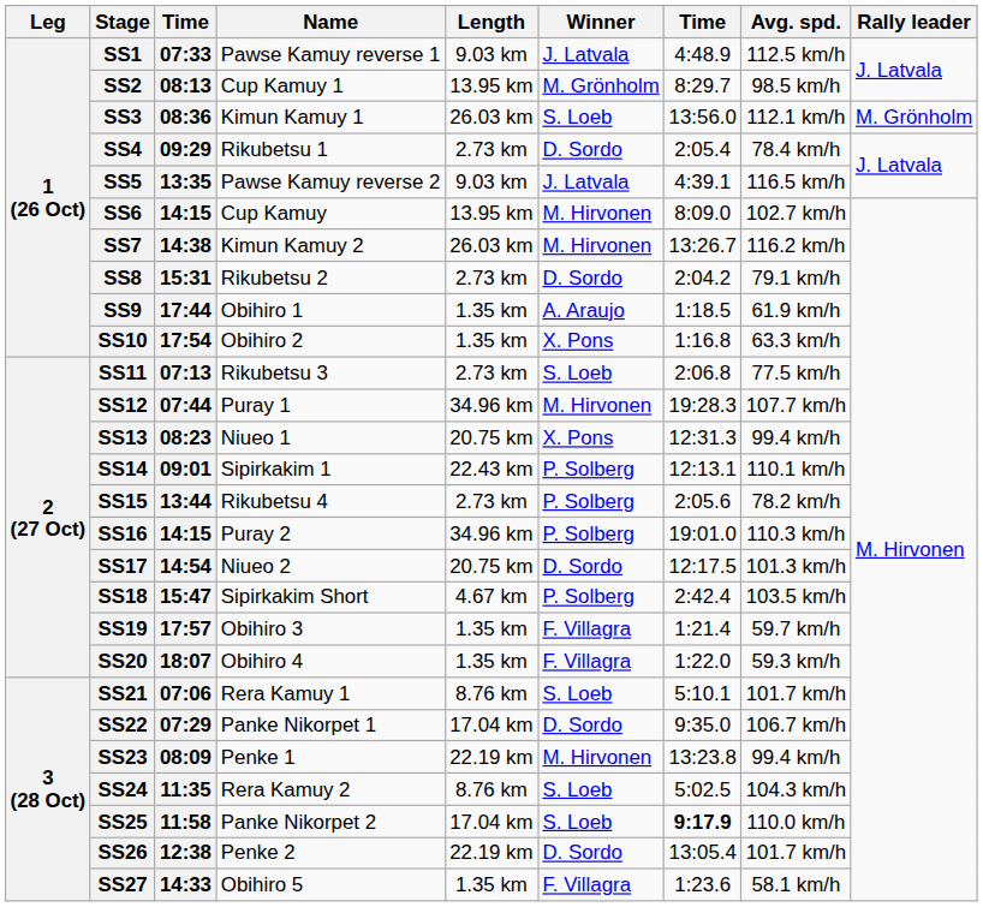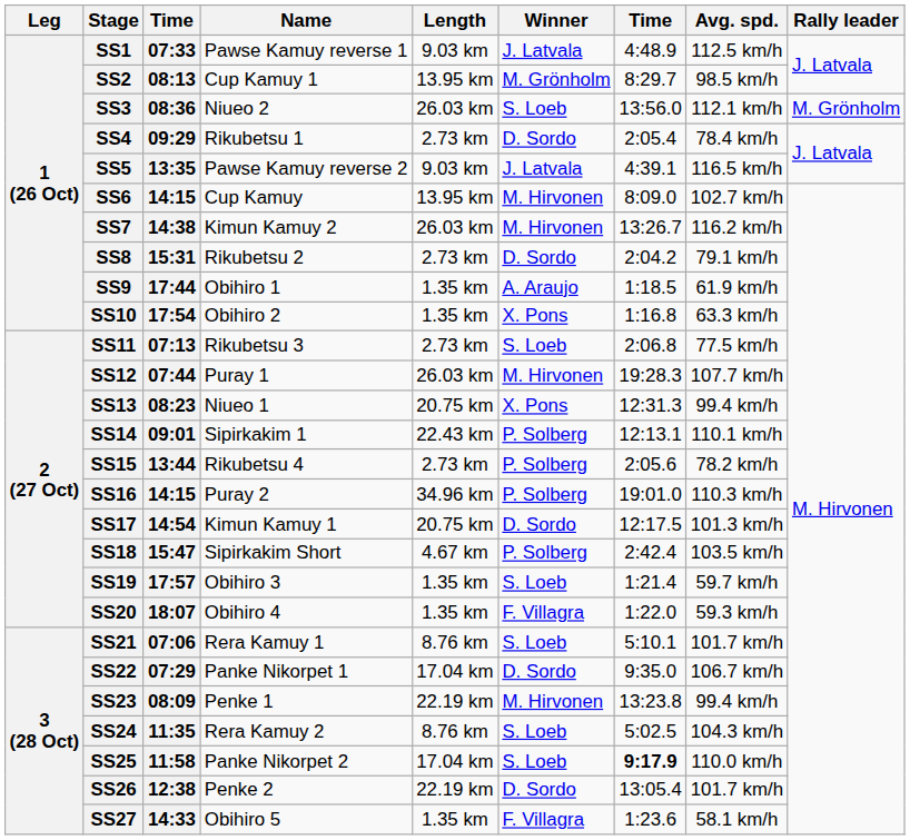 <table class="wikitable" style="text-align: center; font-size: 90%; max-width: 950px;">
 <tr>
 <th>Leg</th>
 <th>Stage</th>
 <th>Time</th>
 <th>Name</th>
 <th>Length</th>
 <th>Winner</th>
 <th>Time</th>
 <th>Avg. spd.</th>
 <th>Rally leader</th>
 </tr>
 <tr>
 <th rowspan="10">1<br>(26 Oct)</th>
 <th>SS1</th>
 <th>07:33</th>
 <td align=left>Pawse Kamuy reverse 1</td>
 <td>9.03 km</td>
 <td align=left> <a href='#'>J. Latvala</a></td>
 <td>4:48.9</td>
 <td>112.5 km/h</td>
 <td align=left rowspan="2"> <a href='#'>J. Latvala</a></td>
 </tr>
 <tr>
 <th>SS2</th>
 <th>08:13</th>
 <td align=left>Cup Kamuy 1</td>
 <td>13.95 km</td>
 <td align=left> <a href='#'>M. Grönholm</a></td>
 <td>8:29.7</td>
 <td>98.5 km/h</td>
 </tr>
 <tr>
 <th>SS3</th>
 <th>08:36</th>
-<td align=left>Kimun Kamuy 1</td>
+<td align=left>Niueo 2</td>
 <td>26.03 km</td>
 <td align=left> <a href='#'>S. Loeb</a></td>
 <td>13:56.0</td>
 <td>112.1 km/h</td>
 <td align=left> <a href='#'>M. Grönholm</a></td>
 </tr>
 <tr>
 <th>SS4</th>
 <th>09:29</th>
 <td align=left>Rikubetsu 1</td>
 <td>2.73 km</td>
 <td align=left> <a href='#'>D. Sordo</a></td>
 <td>2:05.4</td>
 <td>78.4 km/h</td>
 <td align=left rowspan="2"> <a href='#'>J. Latvala</a></td>
 </tr>
 <tr>
 <th>SS5</th>
 <th>13:35</th>
 <td align=left>Pawse Kamuy reverse 2</td>
 <td>9.03 km</td>
 <td align=left> <a href='#'>J. Latvala</a></td>
 <td>4:39.1</td>
 <td>116.5 km/h</td>
 </tr>
 <tr>
 <th>SS6</th>
 <th>14:15</th>
 <td align=left>Cup Kamuy</td>
 <td>13.95 km</td>
 <td align=left> <a href='#'>M. Hirvonen</a></td>
 <td>8:09.0</td>
 <td>102.7 km/h</td>
 <td align=left rowspan="22"> <a href='#'>M. Hirvonen</a></td>
 </tr>
 <tr>
 <th>SS7</th>
 <th>14:38</th>
 <td align=left>Kimun Kamuy 2</td>
 <td>26.03 km</td>
 <td align=left> <a href='#'>M. Hirvonen</a></td>
 <td>13:26.7</td>
 <td>116.2 km/h</td>
 </tr>
 <tr>
 <th>SS8</th>
 <th>15:31</th>
 <td align=left>Rikubetsu 2</td>
 <td>2.73 km</td>
 <td align=left> <a href='#'>D. Sordo</a></td>
 <td>2:04.2</td>
 <td>79.1 km/h</td>
 </tr>
 <tr>
 <th>SS9</th>
 <th>17:44</th>
 <td align=left>Obihiro 1</td>
 <td>1.35 km</td>
 <td align=left> <a href='#'>A. Araujo</a></td>
 <td>1:18.5</td>
 <td>61.9 km/h</td>
 </tr>
 <tr>
 <th>SS10</th>
 <th>17:54</th>
 <td align=left>Obihiro 2</td>
 <td>1.35 km</td>
 <td align=left> <a href='#'>X. Pons</a></td>
 <td>1:16.8</td>
 <td>63.3 km/h</td>
 </tr>
 <tr>
 <th rowspan="10">2<br>(27 Oct)</th>
 <th>SS11</th>
 <th>07:13</th>
 <td align=left>Rikubetsu 3</td>
 <td>2.73 km</td>
 <td align=left> <a href='#'>S. Loeb</a></td>
 <td>2:06.8</td>
 <td>77.5 km/h</td>
 </tr>
 <tr>
 <th>SS12</th>
 <th>07:44</th>
 <td align=left>Puray 1</td>
-<td>34.96 km</td>
+<td>26.03 km</td>
 <td align=left> <a href='#'>M. Hirvonen</a></td>
 <td>19:28.3</td>
 <td>107.7 km/h</td>
 </tr>
 <tr>
 <th>SS13</th>
 <th>08:23</th>
 <td align=left>Niueo 1</td>
 <td>20.75 km</td>
 <td align=left> <a href='#'>X. Pons</a></td>
 <td>12:31.3</td>
 <td>99.4 km/h</td>
 </tr>
 <tr>
 <th>SS14</th>
 <th>09:01</th>
 <td align=left>Sipirkakim 1</td>
 <td>22.43 km</td>
 <td align=left> <a href='#'>P. Solberg</a></td>
 <td>12:13.1</td>
 <td>110.1 km/h</td>
 </tr>
 <tr>
 <th>SS15</th>
 <th>13:44</th>
 <td align=left>Rikubetsu 4</td>
 <td>2.73 km</td>
 <td align=left> <a href='#'>P. Solberg</a></td>
 <td>2:05.6</td>
 <td>78.2 km/h</td>
 </tr>
 <tr>
 <th>SS16</th>
 <th>14:15</th>
 <td align=left>Puray 2</td>
 <td>34.96 km</td>
 <td align=left> <a href='#'>P. Solberg</a></td>
 <td>19:01.0</td>
 <td>110.3 km/h</td>
 </tr>
 <tr>
 <th>SS17</th>
 <th>14:54</th>
-<td align=left>Niueo 2</td>
+<td align=left>Kimun Kamuy 1</td>
 <td>20.75 km</td>
 <td align=left> <a href='#'>D. Sordo</a></td>
 <td>12:17.5</td>
 <td>101.3 km/h</td>
 </tr>
 <tr>
 <th>SS18</th>
 <th>15:47</th>
 <td align=left>Sipirkakim Short</td>
 <td>4.67 km</td>
 <td align=left> <a href='#'>P. Solberg</a></td>
 <td>2:42.4</td>
 <td>103.5 km/h</td>
 </tr>
 <tr>
 <th>SS19</th>
 <th>17:57</th>
 <td align=left>Obihiro 3</td>
 <td>1.35 km</td>
-<td align=left> <a href='#'>F. Villagra</a></td>
+<td align=left> <a href='#'>S. Loeb</a></td>
 <td>1:21.4</td>
 <td>59.7 km/h</td>
 </tr>
 <tr>
 <th>SS20</th>
 <th>18:07</th>
 <td align=left>Obihiro 4</td>
 <td>1.35 km</td>
 <td align=left> <a href='#'>F. Villagra</a></td>
 <td>1:22.0</td>
 <td>59.3 km/h</td>
 </tr>
 <tr>
 <th rowspan="7">3<br>(28 Oct)</th>
 <th>SS21</th>
 <th>07:06</th>
 <td align=left>Rera Kamuy 1</td>
 <td>8.76 km</td>
 <td align=left> <a href='#'>S. Loeb</a></td>
 <td>5:10.1</td>
 <td>101.7 km/h</td>
 </tr>
 <tr>
 <th>SS22</th>
 <th>07:29</th>
 <td align=left>Panke Nikorpet 1</td>
 <td>17.04 km</td>
 <td align=left> <a href='#'>D. Sordo</a></td>
 <td>9:35.0</td>
 <td>106.7 km/h</td>
 </tr>
 <tr>
 <th>SS23</th>
 <th>08:09</th>
 <td align=left>Penke 1</td>
 <td>22.19 km</td>
 <td align=left> <a href='#'>M. Hirvonen</a></td>
 <td>13:23.8</td>
 <td>99.4 km/h</td>
 </tr>
 <tr>
 <th>SS24</th>
 <th>11:35</th>
 <td align=left>Rera Kamuy 2</td>
 <td>8.76 km</td>
 <td align=left> <a href='#'>S. Loeb</a></td>
 <td>5:02.5</td>
 <td>104.3 km/h</td>
 </tr>
 <tr>
 <th>SS25</th>
 <th>11:58</th>
 <td align=left>Panke Nikorpet 2</td>
 <td>17.04 km</td>
 <td align=left> <a href='#'>S. Loeb</a></td>
 <td><strong>9:17.9</strong></td>
 <td>110.0 km/h</td>
 </tr>
 <tr>
 <th>SS26</th>
 <th>12:38</th>
 <td align=left>Penke 2</td>
 <td>22.19 km</td>
 <td align=left> <a href='#'>D. Sordo</a></td>
 <td>13:05.4</td>
 <td>101.7 km/h</td>
 </tr>
 <tr>
 <th>SS27</th>
 <th>14:33</th>
 <td align=left>Obihiro 5</td>
 <td>1.35 km</td>
 <td align=left> <a href='#'>F. Villagra</a></td>
 <td>1:23.6</td>
 <td>58.1 km/h</td>
 </tr>
 </table>
